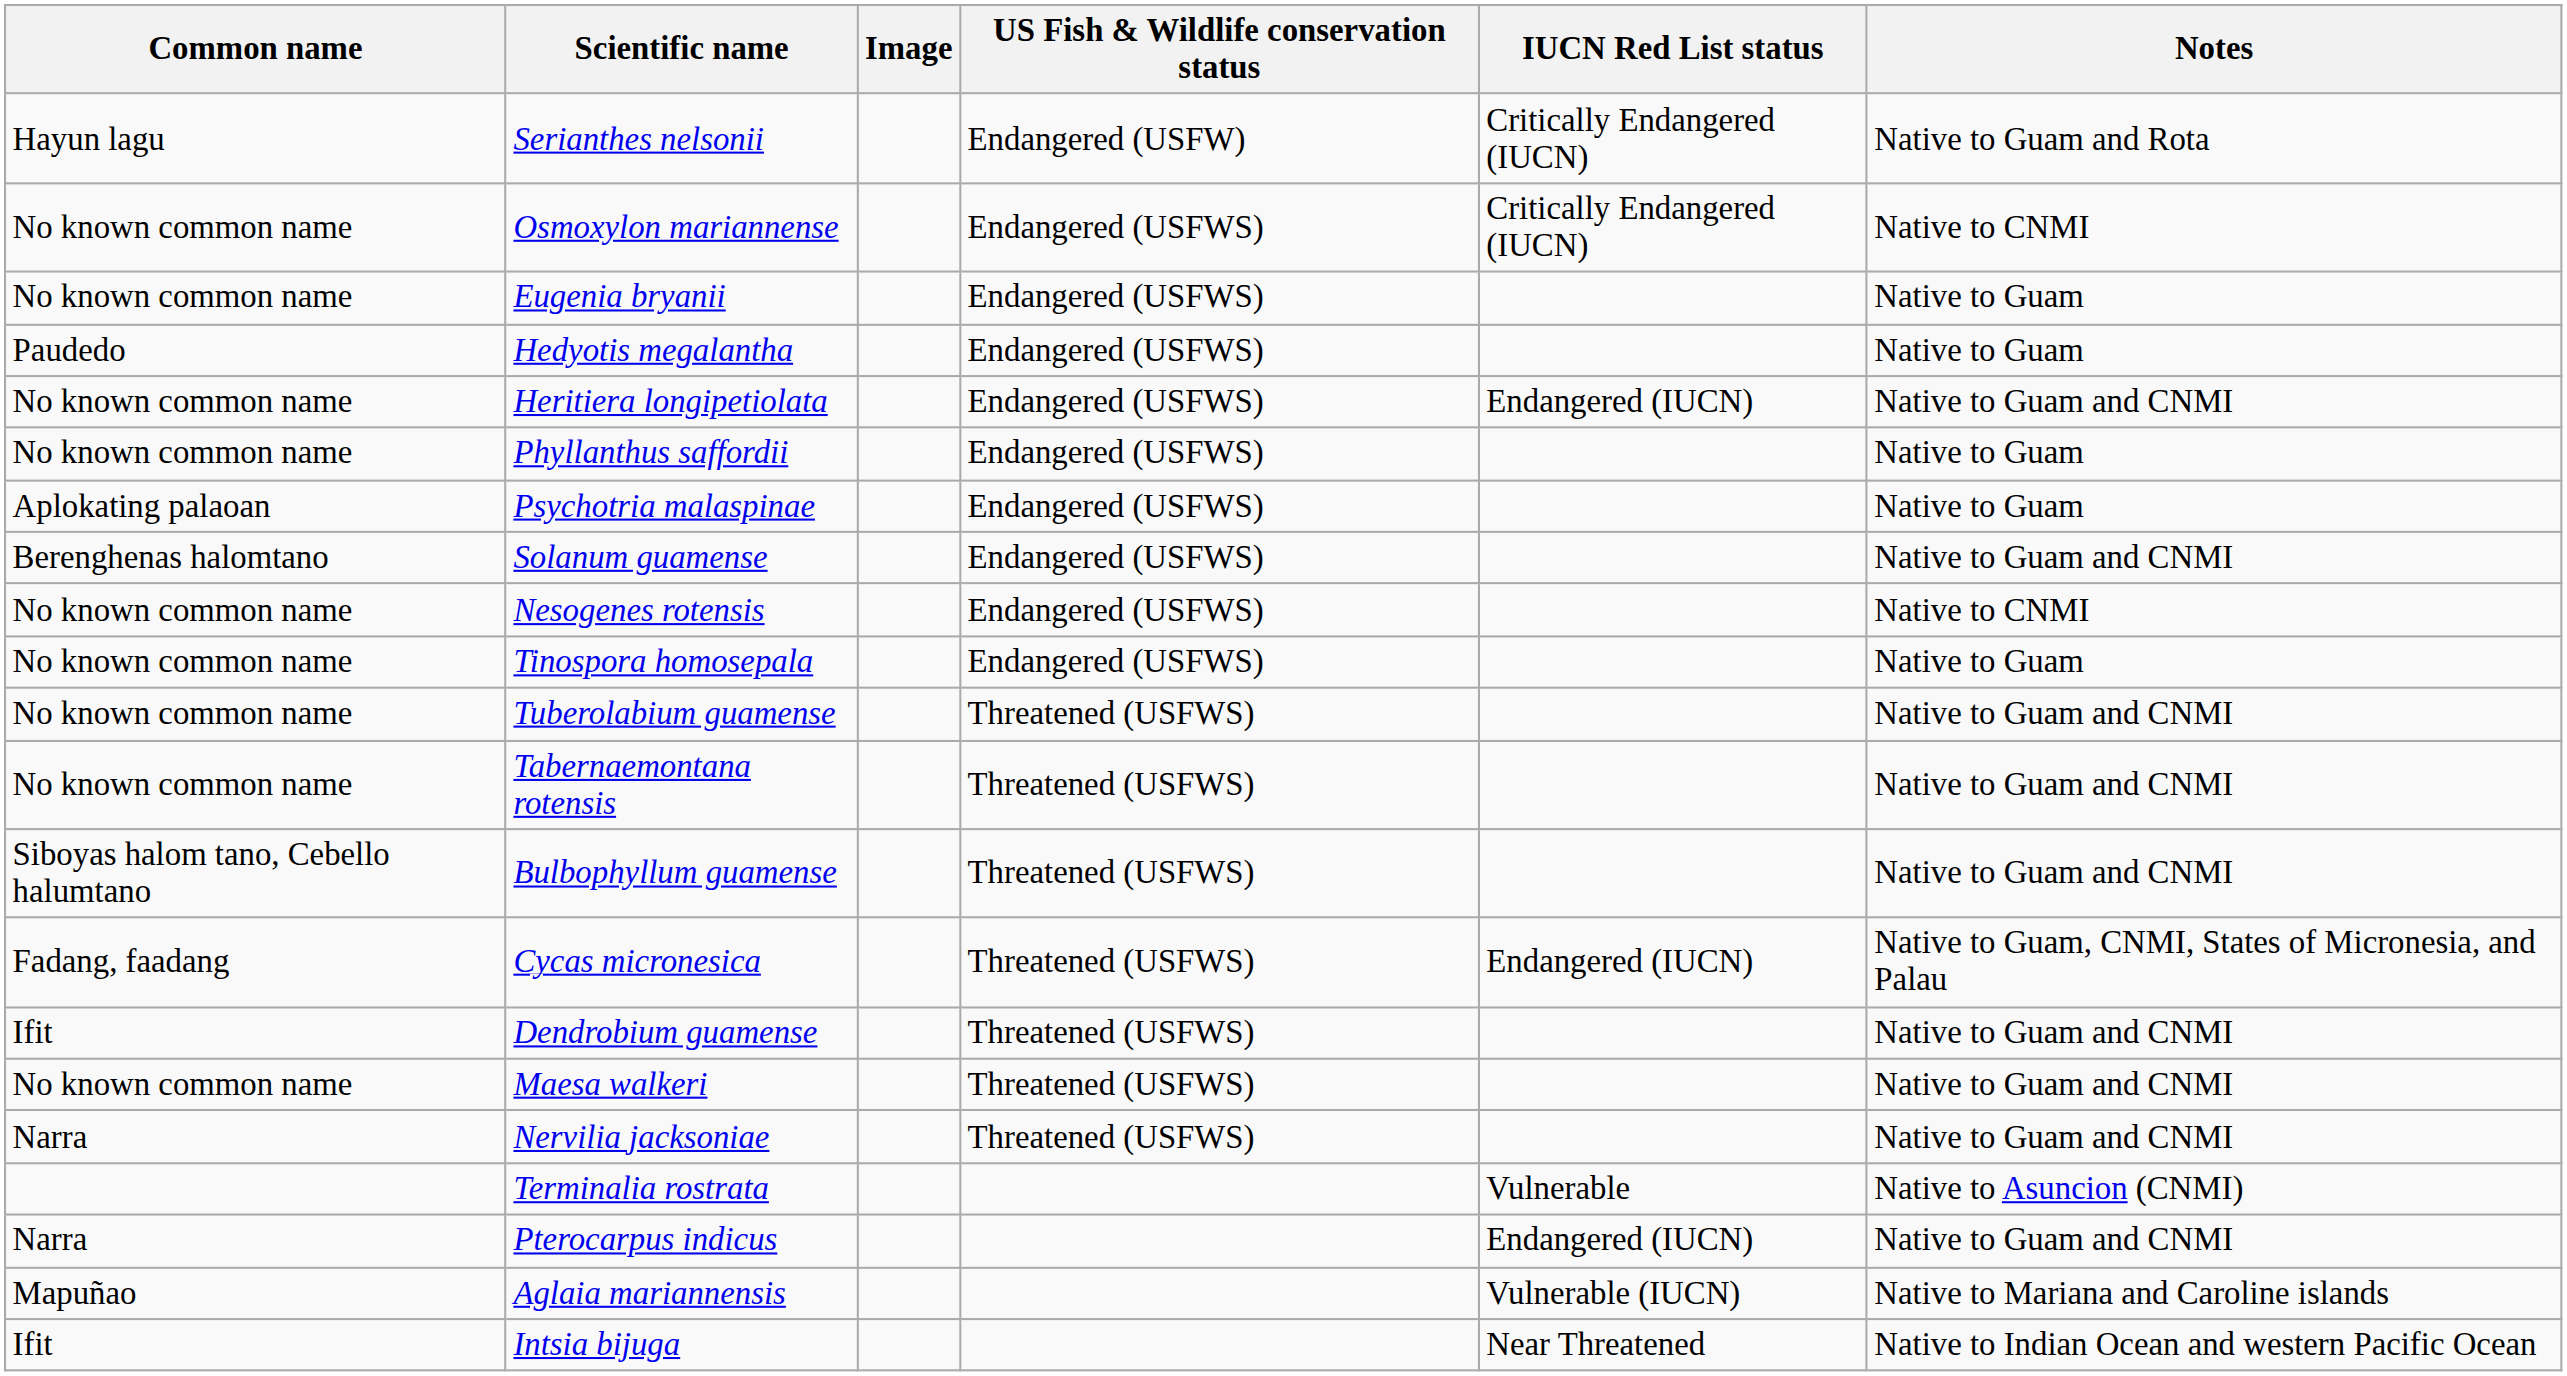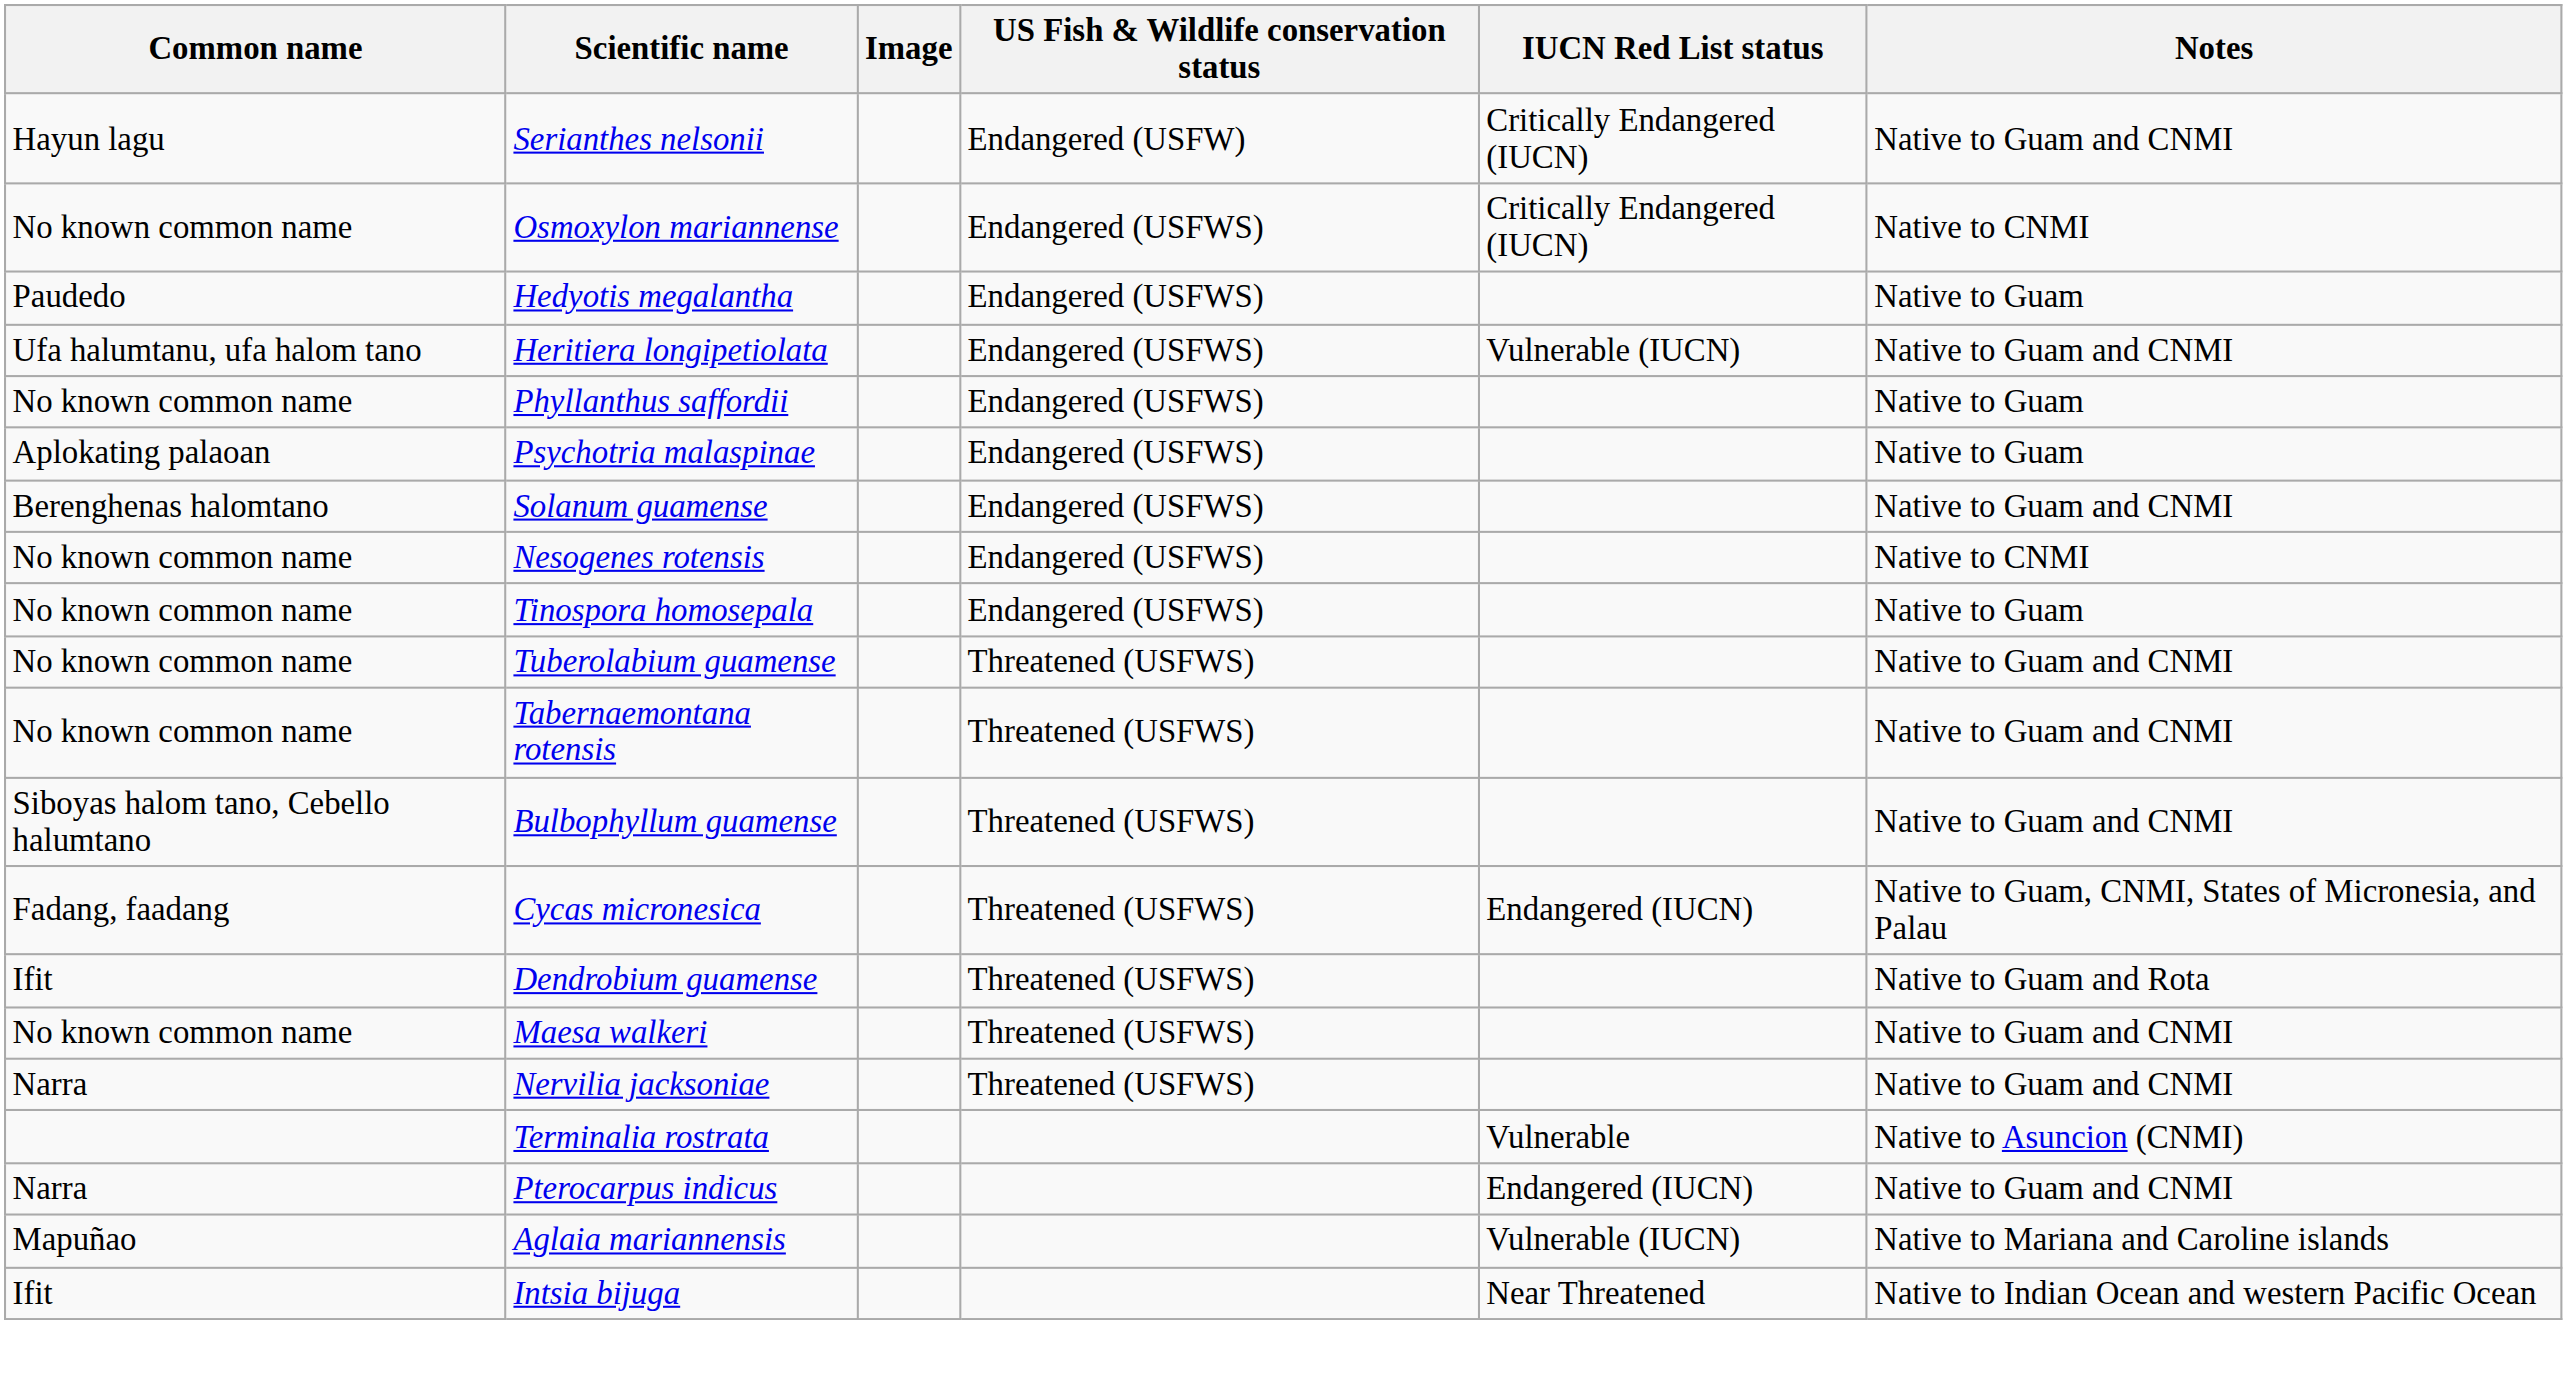 <table class="wikitable sortable">
 <tr>
 <th><strong>Common name</strong></th>
 <th><strong>Scientific name</strong></th>
 <th><strong>Image</strong></th>
 <th><strong>US Fish & Wildlife conservation status</strong></th>
 <th>IUCN Red List status</th>
 <th><strong>Notes</strong></th>
 </tr>
 <tr>
 <td>Hayun lagu</td>
 <td><em><a href='#'>Serianthes nelsonii</a></em></td>
 <td></td>
 <td>Endangered (USFW)</td>
 <td>Critically Endangered (IUCN)</td>
-<td>Native to Guam and Rota</td>
+<td>Native to Guam and CNMI</td>
 </tr>
 <tr>
 <td>No known common name</td>
 <td><em><a href='#'>Osmoxylon mariannense</a></em></td>
 <td></td>
 <td>Endangered (USFWS)</td>
 <td>Critically Endangered (IUCN)</td>
 <td>Native to CNMI</td>
 </tr>
 <tr>
-<td>No known common name</td>
-<td><em><a href='#'>Eugenia bryanii</a></em></td>
-<td></td>
-<td>Endangered (USFWS)</td>
-<td></td>
-<td>Native to Guam</td>
-</tr>
-<tr>
 <td>Paudedo</td>
 <td><em><a href='#'>Hedyotis megalantha</a></em></td>
 <td></td>
 <td>Endangered (USFWS)</td>
 <td></td>
 <td>Native to Guam</td>
 </tr>
 <tr>
-<td>No known common name</td>
+<td>Ufa halumtanu, ufa halom tano</td>
 <td><em><a href='#'>Heritiera longipetiolata</a></em></td>
 <td></td>
 <td>Endangered (USFWS)</td>
-<td>Endangered (IUCN)</td>
+<td>Vulnerable (IUCN)</td>
 <td>Native to Guam and CNMI</td>
 </tr>
 <tr>
 <td>No known common name</td>
 <td><em><a href='#'>Phyllanthus saffordii</a></em></td>
 <td></td>
 <td>Endangered (USFWS)</td>
 <td></td>
 <td>Native to Guam</td>
 </tr>
 <tr>
 <td>Aplokating palaoan</td>
 <td><em><a href='#'>Psychotria malaspinae</a></em></td>
 <td></td>
 <td>Endangered (USFWS)</td>
 <td></td>
 <td>Native to Guam</td>
 </tr>
 <tr>
 <td>Berenghenas halomtano</td>
 <td><em><a href='#'>Solanum guamense</a></em></td>
 <td></td>
 <td>Endangered (USFWS)</td>
 <td></td>
 <td>Native to Guam and CNMI</td>
 </tr>
 <tr>
 <td>No known common name</td>
 <td><em><a href='#'>Nesogenes rotensis</a></em></td>
 <td></td>
 <td>Endangered (USFWS)</td>
 <td></td>
 <td>Native to CNMI</td>
 </tr>
 <tr>
 <td>No known common name</td>
 <td><em><a href='#'>Tinospora homosepala</a></em></td>
 <td></td>
 <td>Endangered (USFWS)</td>
 <td></td>
 <td>Native to Guam</td>
 </tr>
 <tr>
 <td>No known common name</td>
 <td><em><a href='#'>Tuberolabium guamense</a></em></td>
 <td></td>
 <td>Threatened (USFWS)</td>
 <td></td>
 <td>Native to Guam and CNMI</td>
 </tr>
 <tr>
 <td>No known common name</td>
 <td><em><a href='#'>Tabernaemontana rotensis</a></em></td>
 <td></td>
 <td>Threatened (USFWS)</td>
 <td></td>
 <td>Native to Guam and CNMI</td>
 </tr>
 <tr>
 <td>Siboyas halom tano, Cebello halumtano</td>
 <td><em><a href='#'>Bulbophyllum guamense</a></em></td>
 <td></td>
 <td>Threatened (USFWS)</td>
 <td></td>
 <td>Native to Guam and CNMI</td>
 </tr>
 <tr>
 <td>Fadang, faadang</td>
 <td><em><a href='#'>Cycas micronesica</a></em></td>
 <td></td>
 <td>Threatened (USFWS)</td>
 <td>Endangered (IUCN)</td>
 <td>Native to Guam, CNMI, States of Micronesia, and Palau</td>
 </tr>
 <tr>
 <td>Ifit</td>
 <td><em><a href='#'>Dendrobium guamense</a></em></td>
 <td></td>
 <td>Threatened (USFWS)</td>
 <td></td>
-<td>Native to Guam and CNMI</td>
+<td>Native to Guam and Rota</td>
 </tr>
 <tr>
 <td>No known common name</td>
 <td><em><a href='#'>Maesa walkeri</a></em></td>
 <td></td>
 <td>Threatened (USFWS)</td>
 <td></td>
 <td>Native to Guam and CNMI</td>
 </tr>
 <tr>
 <td>Narra</td>
 <td><em><a href='#'>Nervilia jacksoniae</a></em></td>
 <td></td>
 <td>Threatened (USFWS)</td>
 <td></td>
 <td>Native to Guam and CNMI</td>
 </tr>
 <tr>
 <td></td>
 <td><em><a href='#'>Terminalia rostrata</a></em></td>
 <td></td>
 <td></td>
 <td>Vulnerable</td>
 <td>Native to <a href='#'>Asuncion</a> (CNMI)</td>
 </tr>
 <tr>
 <td>Narra</td>
 <td><em><a href='#'>Pterocarpus indicus</a></em></td>
 <td></td>
 <td></td>
 <td>Endangered (IUCN)</td>
 <td>Native to Guam and CNMI</td>
 </tr>
 <tr>
 <td>Mapuñao</td>
 <td><em><a href='#'>Aglaia mariannensis</a></em></td>
 <td></td>
 <td></td>
 <td>Vulnerable (IUCN)</td>
 <td>Native to Mariana and Caroline islands</td>
 </tr>
 <tr>
 <td>Ifit</td>
 <td><em><a href='#'>Intsia bijuga</a></em></td>
 <td></td>
 <td></td>
 <td>Near Threatened</td>
 <td>Native to Indian Ocean and western Pacific Ocean</td>
 </tr>
 </table>
